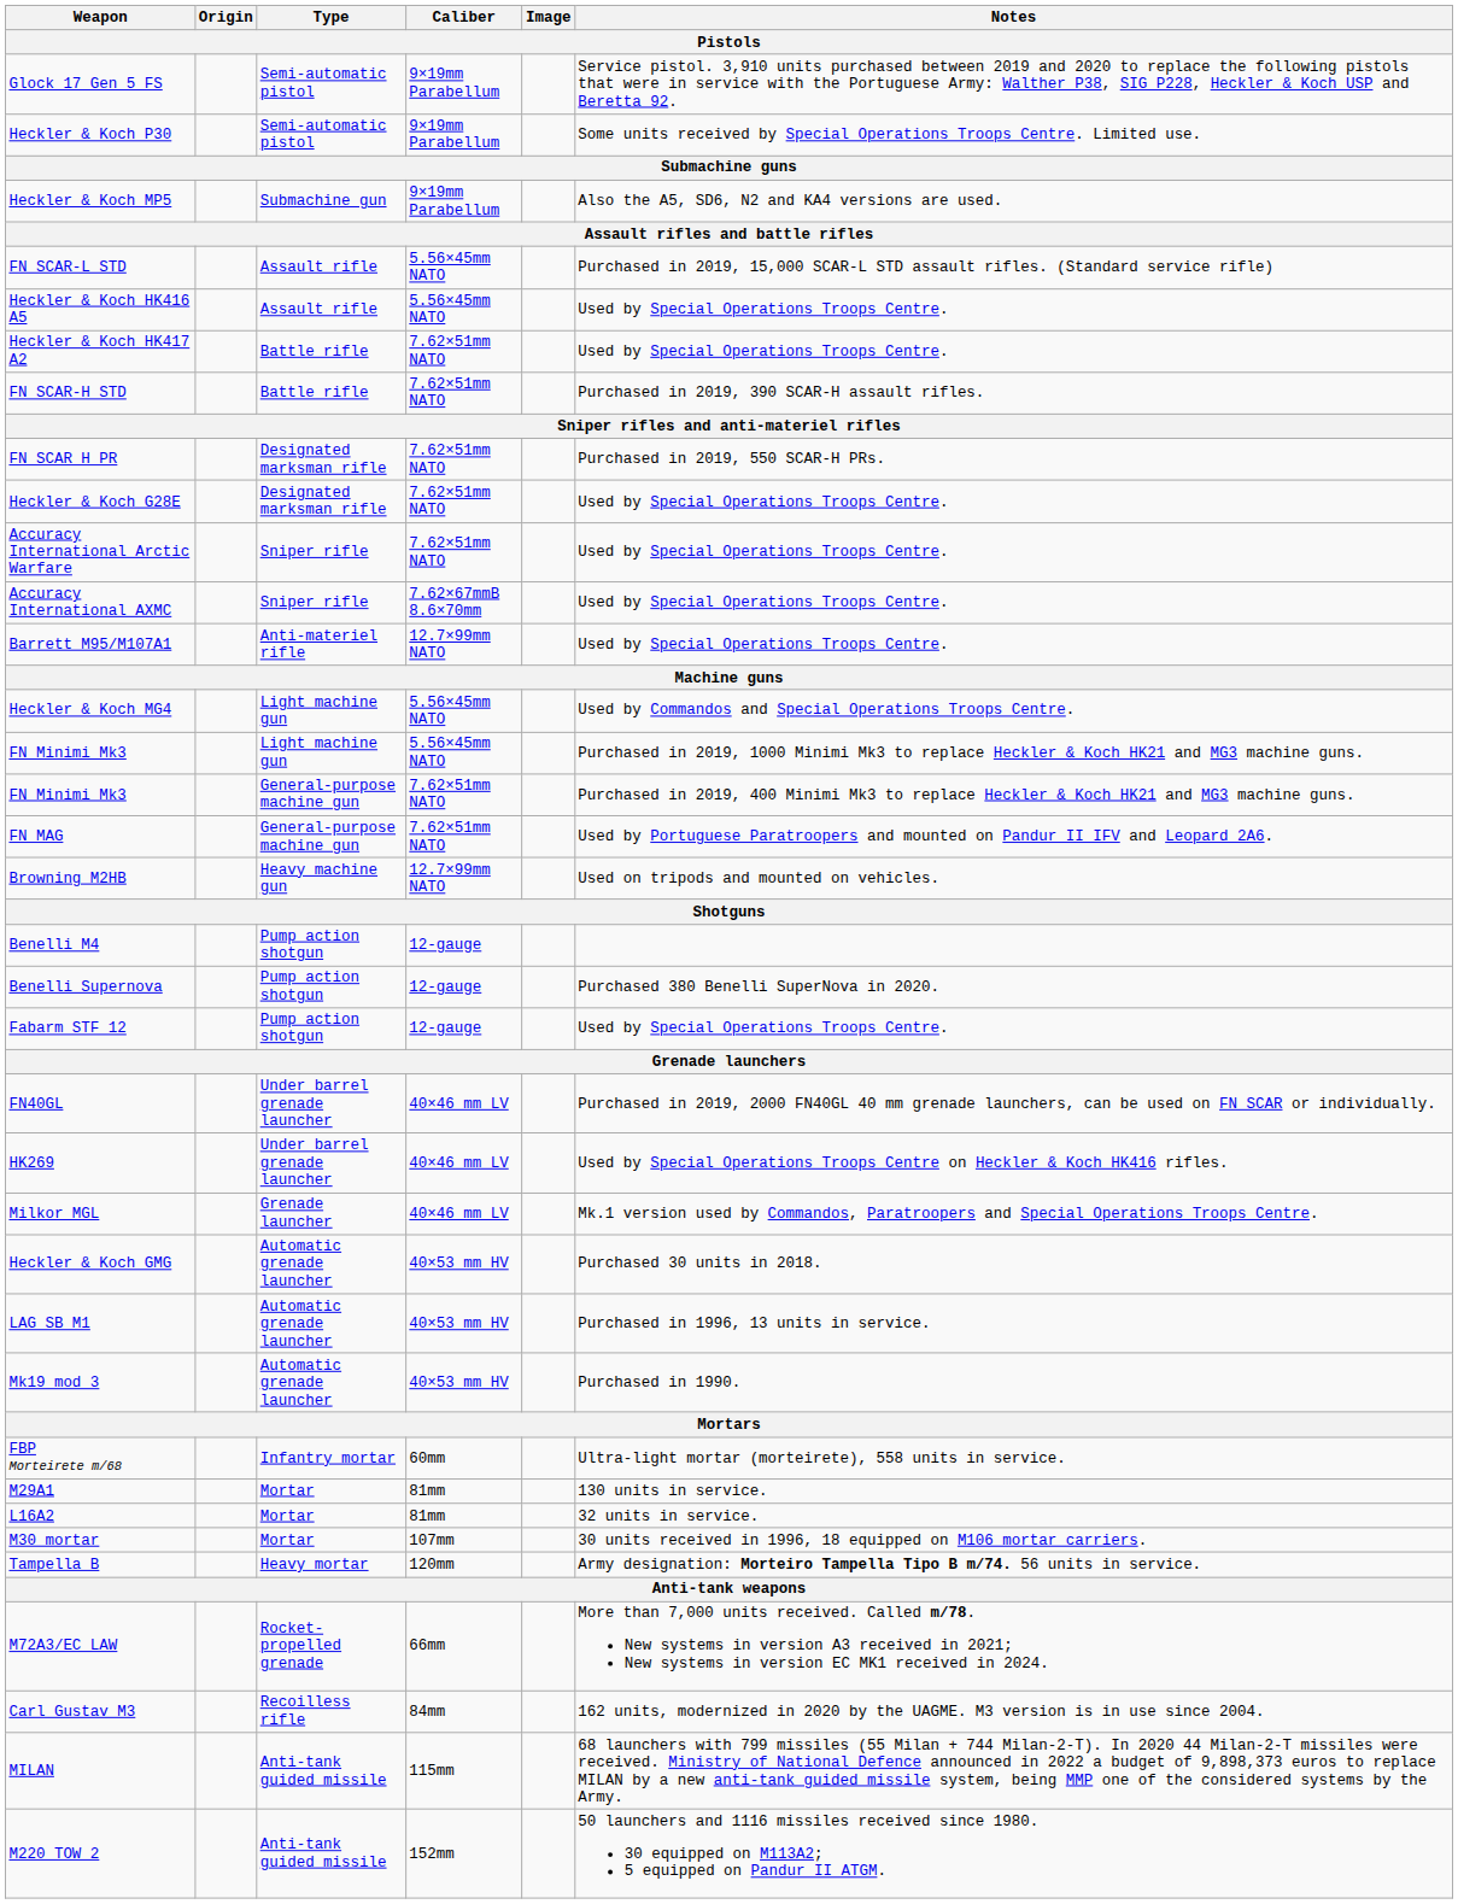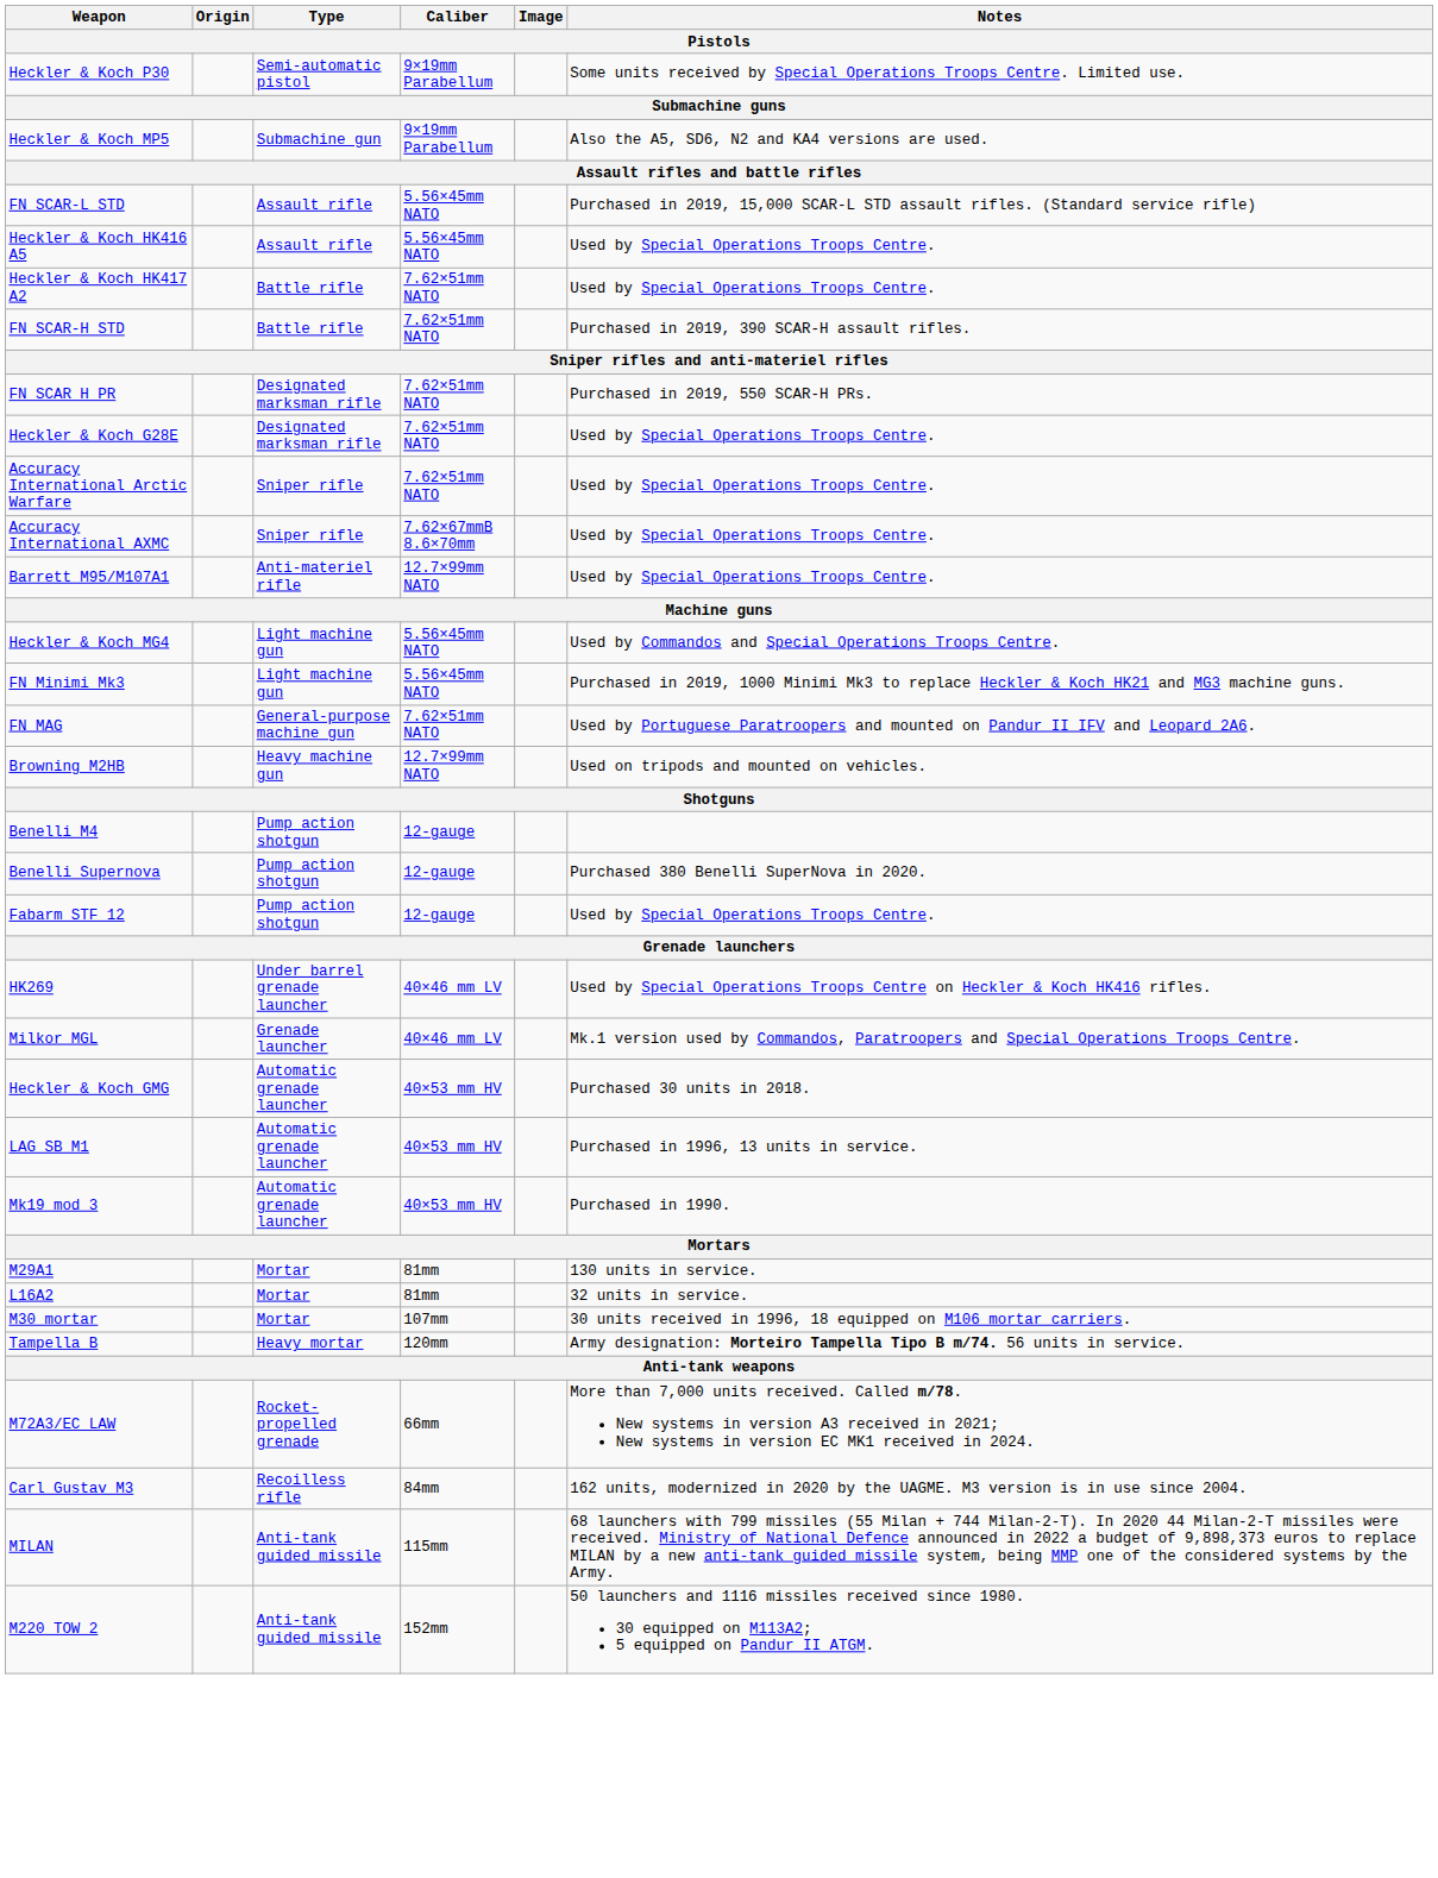 <table class="wikitable">
 <tr>
 <th>Weapon</th>
 <th>Origin</th>
 <th>Type</th>
 <th>Caliber</th>
 <th>Image</th>
 <th>Notes</th>
 </tr>
 <tr>
 <th colspan="6">Pistols</th>
-</tr>
-<tr>
-<td><a href='#'>Glock 17 Gen 5 FS</a></td>
-<td></td>
-<td><a href='#'>Semi-automatic pistol</a></td>
-<td><a href='#'>9×19mm Parabellum</a></td>
-<td></td>
-<td>Service pistol. 3,910 units purchased between 2019 and 2020 to replace the following pistols that were in service with the Portuguese Army: <a href='#'>Walther P38</a>, <a href='#'>SIG P228</a>, <a href='#'>Heckler & Koch USP</a> and <a href='#'>Beretta 92</a>.</td>
 </tr>
 <tr>
 <td><a href='#'>Heckler & Koch P30</a></td>
 <td></td>
 <td><a href='#'>Semi-automatic pistol</a></td>
 <td><a href='#'>9×19mm Parabellum</a></td>
 <td></td>
 <td>Some units received by <a href='#'>Special Operations Troops Centre</a>. Limited use.</td>
 </tr>
 <tr>
 <th colspan="6">Submachine guns</th>
 </tr>
 <tr>
 <td><a href='#'>Heckler & Koch MP5</a></td>
 <td></td>
 <td><a href='#'>Submachine gun</a></td>
 <td><a href='#'>9×19mm Parabellum</a></td>
 <td></td>
 <td>Also the A5, SD6, N2 and KA4 versions are used.</td>
 </tr>
 <tr>
 <th colspan="6">Assault rifles and battle rifles</th>
 </tr>
 <tr>
 <td><a href='#'>FN SCAR-L STD</a></td>
 <td></td>
 <td><a href='#'>Assault rifle</a></td>
 <td><a href='#'>5.56×45mm NATO</a></td>
 <td></td>
 <td>Purchased in 2019, 15,000 SCAR-L STD assault rifles. (Standard service rifle)</td>
 </tr>
 <tr>
 <td><a href='#'>Heckler & Koch HK416 A5</a></td>
 <td></td>
 <td><a href='#'>Assault rifle</a></td>
 <td><a href='#'>5.56×45mm NATO</a></td>
 <td></td>
 <td>Used by <a href='#'>Special Operations Troops Centre</a>.</td>
 </tr>
 <tr>
 <td><a href='#'>Heckler & Koch HK417 A2</a></td>
 <td></td>
 <td><a href='#'>Battle rifle</a></td>
 <td><a href='#'>7.62×51mm NATO</a></td>
 <td></td>
 <td>Used by <a href='#'>Special Operations Troops Centre</a>.</td>
 </tr>
 <tr>
 <td><a href='#'>FN SCAR-H STD</a></td>
 <td></td>
 <td><a href='#'>Battle rifle</a></td>
 <td><a href='#'>7.62×51mm NATO</a></td>
 <td></td>
 <td>Purchased in 2019, 390 SCAR-H assault rifles.</td>
 </tr>
 <tr>
 <th colspan="6">Sniper rifles and anti-materiel rifles</th>
 </tr>
 <tr>
 <td><a href='#'>FN SCAR H PR</a></td>
 <td></td>
 <td><a href='#'>Designated marksman rifle</a></td>
 <td><a href='#'>7.62×51mm NATO</a></td>
 <td></td>
 <td>Purchased in 2019, 550 SCAR-H PRs.</td>
 </tr>
 <tr>
 <td><a href='#'>Heckler & Koch G28E</a></td>
 <td></td>
 <td><a href='#'>Designated marksman rifle</a></td>
 <td><a href='#'>7.62×51mm NATO</a></td>
 <td></td>
 <td>Used by <a href='#'>Special Operations Troops Centre</a>.</td>
 </tr>
 <tr>
 <td><a href='#'>Accuracy International Arctic Warfare</a></td>
 <td></td>
 <td><a href='#'>Sniper rifle</a></td>
 <td><a href='#'>7.62×51mm NATO</a></td>
 <td></td>
 <td>Used by <a href='#'>Special Operations Troops Centre</a>.</td>
 </tr>
 <tr>
 <td><a href='#'>Accuracy International AXMC</a></td>
 <td></td>
 <td><a href='#'>Sniper rifle</a></td>
 <td><a href='#'>7.62×67mmB</a><br><a href='#'>8.6×70mm</a></td>
 <td></td>
 <td>Used by <a href='#'>Special Operations Troops Centre</a>.</td>
 </tr>
 <tr>
 <td><a href='#'>Barrett M95/M107A1</a></td>
 <td></td>
 <td><a href='#'>Anti-materiel rifle</a></td>
 <td><a href='#'>12.7×99mm NATO</a></td>
 <td></td>
 <td>Used by <a href='#'>Special Operations Troops Centre</a>.</td>
 </tr>
 <tr>
 <th colspan="6">Machine guns</th>
 </tr>
 <tr>
 <td><a href='#'>Heckler & Koch MG4</a></td>
 <td></td>
 <td><a href='#'>Light machine gun</a></td>
 <td><a href='#'>5.56×45mm NATO</a></td>
 <td></td>
 <td>Used by <a href='#'>Commandos</a> and <a href='#'>Special Operations Troops Centre</a>.</td>
 </tr>
 <tr>
 <td><a href='#'>FN Minimi Mk3</a></td>
 <td></td>
 <td><a href='#'>Light machine gun</a></td>
 <td><a href='#'>5.56×45mm NATO</a></td>
 <td></td>
 <td>Purchased in 2019, 1000 Minimi Mk3 to replace <a href='#'>Heckler & Koch HK21</a> and <a href='#'>MG3</a> machine guns.</td>
 </tr>
 <tr>
-<td><a href='#'>FN Minimi Mk3</a></td>
-<td></td>
-<td><a href='#'>General-purpose machine gun</a></td>
-<td><a href='#'>7.62×51mm NATO</a></td>
-<td></td>
-<td>Purchased in 2019, 400 Minimi Mk3 to replace <a href='#'>Heckler & Koch HK21</a> and <a href='#'>MG3</a> machine guns.</td>
-</tr>
-<tr>
 <td><a href='#'>FN MAG</a></td>
 <td></td>
 <td><a href='#'>General-purpose machine gun</a></td>
 <td><a href='#'>7.62×51mm NATO</a></td>
 <td></td>
 <td>Used by <a href='#'>Portuguese Paratroopers</a> and mounted on <a href='#'>Pandur II IFV</a> and <a href='#'>Leopard 2A6</a>.</td>
 </tr>
 <tr>
 <td><a href='#'>Browning M2HB</a></td>
 <td></td>
 <td><a href='#'>Heavy machine gun</a></td>
 <td><a href='#'>12.7×99mm NATO</a></td>
 <td></td>
 <td>Used on tripods and mounted on vehicles.</td>
 </tr>
 <tr>
 <th colspan="6">Shotguns</th>
 </tr>
 <tr>
 <td><a href='#'>Benelli M4</a></td>
 <td></td>
 <td><a href='#'>Pump action</a> <a href='#'>shotgun</a></td>
 <td><a href='#'>12-gauge</a></td>
 <td></td>
 <td></td>
 </tr>
 <tr>
 <td><a href='#'>Benelli Supernova</a></td>
 <td></td>
 <td><a href='#'>Pump action</a> <a href='#'>shotgun</a></td>
 <td><a href='#'>12-gauge</a></td>
 <td></td>
 <td>Purchased 380 Benelli SuperNova in 2020.</td>
 </tr>
 <tr>
 <td><a href='#'>Fabarm STF 12</a></td>
 <td></td>
 <td><a href='#'>Pump action</a> <a href='#'>shotgun</a></td>
 <td><a href='#'>12-gauge</a></td>
 <td></td>
 <td>Used by <a href='#'>Special Operations Troops Centre</a>.</td>
 </tr>
 <tr>
 <th colspan="6">Grenade launchers</th>
 </tr>
 <tr>
-<td><a href='#'>FN40GL</a></td>
-<td></td>
-<td><a href='#'>Under barrel grenade launcher</a></td>
-<td><a href='#'>40×46 mm LV</a></td>
-<td></td>
-<td>Purchased in 2019, 2000 FN40GL 40 mm grenade launchers, can be used on <a href='#'>FN SCAR</a> or individually.</td>
-</tr>
-<tr>
 <td><a href='#'>HK269</a></td>
 <td></td>
 <td><a href='#'>Under barrel grenade launcher</a></td>
 <td><a href='#'>40×46 mm LV</a></td>
 <td></td>
 <td>Used by <a href='#'>Special Operations Troops Centre</a> on <a href='#'>Heckler & Koch HK416</a> rifles.</td>
 </tr>
 <tr>
 <td><a href='#'>Milkor MGL</a></td>
 <td></td>
 <td><a href='#'>Grenade launcher</a></td>
 <td><a href='#'>40×46 mm LV</a></td>
 <td></td>
 <td>Mk.1 version used by <a href='#'>Commandos</a>, <a href='#'>Paratroopers</a> and <a href='#'>Special Operations Troops Centre</a>.</td>
 </tr>
 <tr>
 <td><a href='#'>Heckler & Koch GMG</a></td>
 <td></td>
 <td><a href='#'>Automatic grenade launcher</a></td>
 <td><a href='#'>40×53 mm HV</a></td>
 <td></td>
 <td>Purchased 30 units in 2018.</td>
 </tr>
 <tr>
 <td><a href='#'>LAG SB M1</a></td>
 <td></td>
 <td><a href='#'>Automatic grenade launcher</a></td>
 <td><a href='#'>40×53 mm HV</a></td>
 <td></td>
 <td>Purchased in 1996, 13 units in service.</td>
 </tr>
 <tr>
 <td><a href='#'>Mk19 mod 3</a></td>
 <td></td>
 <td><a href='#'>Automatic grenade launcher</a></td>
 <td><a href='#'>40×53 mm HV</a></td>
 <td></td>
 <td>Purchased in 1990.</td>
 </tr>
 <tr>
 <th colspan="6">Mortars</th>
-</tr>
-<tr>
-<td><a href='#'>FBP</a><br><em><small>Morteirete m/68</small></em></td>
-<td></td>
-<td><a href='#'>Infantry mortar</a></td>
-<td>60mm</td>
-<td></td>
-<td>Ultra-light mortar (morteirete), 558 units in service.</td>
 </tr>
 <tr>
 <td><a href='#'>M29A1</a></td>
 <td></td>
 <td><a href='#'>Mortar</a></td>
 <td>81mm</td>
 <td></td>
 <td>130 units in service.</td>
 </tr>
 <tr>
 <td><a href='#'>L16A2</a></td>
 <td><br></td>
 <td><a href='#'>Mortar</a></td>
 <td>81mm</td>
 <td></td>
 <td>32 units in service.</td>
 </tr>
 <tr>
 <td><a href='#'>M30 mortar</a></td>
 <td></td>
 <td><a href='#'>Mortar</a></td>
 <td>107mm</td>
 <td></td>
 <td>30 units received in 1996, 18 equipped on <a href='#'>M106 mortar carriers</a>.</td>
 </tr>
 <tr>
 <td><a href='#'>Tampella B</a></td>
 <td></td>
 <td><a href='#'>Heavy mortar</a></td>
 <td>120mm</td>
 <td></td>
 <td>Army designation: <strong>Morteiro Tampella Tipo B m/74.</strong> 56 units in service.</td>
 </tr>
 <tr>
 <th colspan="6">Anti-tank weapons</th>
 </tr>
 <tr>
 <td><a href='#'>M72A3/EC LAW</a></td>
 <td><br></td>
 <td><a href='#'>Rocket-propelled grenade</a></td>
 <td>66mm</td>
 <td></td>
 <td>More than 7,000 units received. Called <strong>m/78</strong>.<br><ul><li>New systems in version A3 received in 2021;</li><li>New systems in version EC MK1 received in 2024.</li></ul></td>
 </tr>
 <tr>
 <td><a href='#'>Carl Gustav M3</a></td>
 <td></td>
 <td><a href='#'>Recoilless rifle</a></td>
 <td>84mm</td>
 <td></td>
 <td>162 units, modernized in 2020 by the UAGME. M3 version is in use since 2004.</td>
 </tr>
 <tr>
 <td><a href='#'>MILAN</a></td>
 <td></td>
 <td><a href='#'>Anti-tank guided missile</a></td>
 <td>115mm</td>
 <td></td>
 <td>68 launchers with 799 missiles (55 Milan + 744 Milan-2-T). In 2020 44 Milan-2-T missiles were received. <a href='#'>Ministry of National Defence</a> announced in 2022 a budget of 9,898,373 euros to replace MILAN by a new <a href='#'>anti-tank guided missile</a> system, being <a href='#'>MMP</a> one of the considered systems by the Army.</td>
 </tr>
 <tr>
 <td><a href='#'>M220 TOW 2</a></td>
 <td></td>
 <td><a href='#'>Anti-tank guided missile</a></td>
 <td>152mm</td>
 <td></td>
 <td>50 launchers and 1116 missiles received since 1980.<br><ul><li>30 equipped on <a href='#'>M113A2</a>;</li><li>5 equipped on <a href='#'>Pandur II ATGM</a>.</li></ul></td>
 </tr>
 </table>
